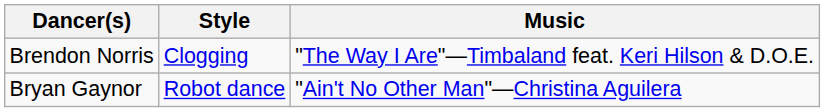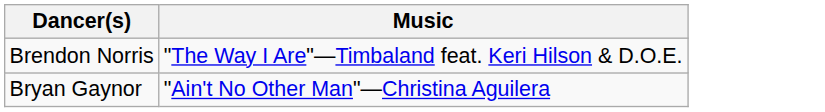 <table class="wikitable">
 <tr>
 <th>Dancer(s)</th>
-<th>Style</th>
 <th>Music</th>
 </tr>
 <tr>
 <td>Brendon Norris</td>
-<td><a href='#'>Clogging</a></td>
 <td>"<a href='#'>The Way I Are</a>"—<a href='#'>Timbaland</a> feat. <a href='#'>Keri Hilson</a> & D.O.E.</td>
 </tr>
 <tr>
 <td>Bryan Gaynor</td>
-<td><a href='#'>Robot dance</a></td>
 <td>"<a href='#'>Ain't No Other Man</a>"—<a href='#'>Christina Aguilera</a></td>
 </tr>
 </table>
